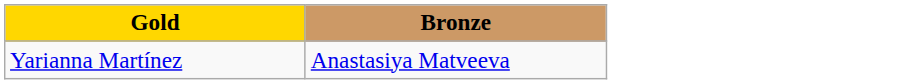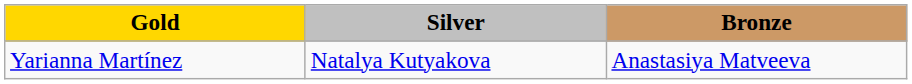 <table class="wikitable" style="text-align:left">
 <tr align="center">
 <td width=200 bgcolor=gold><strong>Gold</strong></td>
+<td width=200 bgcolor=silver><strong>Silver</strong></td>
 <td width=200 bgcolor=CC9966><strong>Bronze</strong></td>
 </tr>
 <tr>
 <td><a href='#'>Yarianna Martínez</a><br><em></em></td>
+<td><a href='#'>Natalya Kutyakova</a><br><em></em></td>
 <td><a href='#'>Anastasiya Matveeva</a><br><em></em></td>
 </tr>
 </table>
